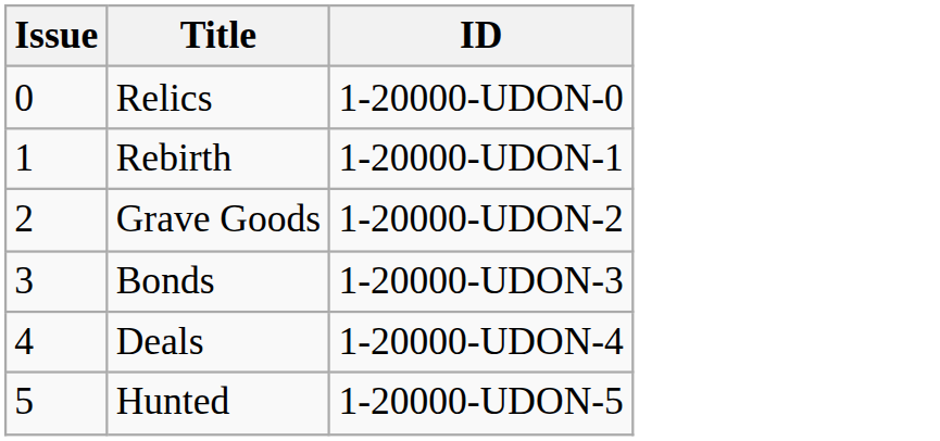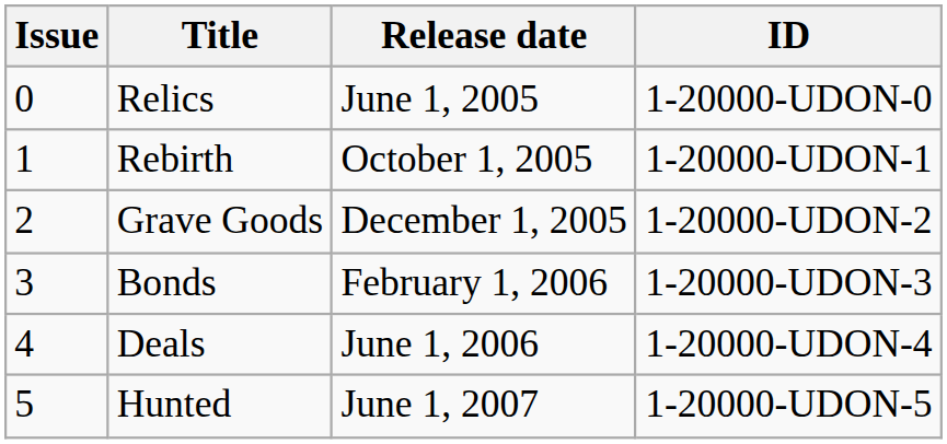 <table class="wikitable">
 <tr>
 <th>Issue</th>
 <th>Title</th>
+<th>Release date</th>
 <th>ID</th>
 </tr>
 <tr>
 <td>0</td>
 <td>Relics</td>
+<td>June 1, 2005</td>
 <td>1-20000-UDON-0</td>
 </tr>
 <tr>
 <td>1</td>
 <td>Rebirth</td>
+<td>October 1, 2005</td>
 <td>1-20000-UDON-1</td>
 </tr>
 <tr>
 <td>2</td>
 <td>Grave Goods</td>
+<td>December 1, 2005</td>
 <td>1-20000-UDON-2</td>
 </tr>
 <tr>
 <td>3</td>
 <td>Bonds</td>
+<td>February 1, 2006</td>
 <td>1-20000-UDON-3</td>
 </tr>
 <tr>
 <td>4</td>
 <td>Deals</td>
+<td>June 1, 2006</td>
 <td>1-20000-UDON-4</td>
 </tr>
 <tr>
 <td>5</td>
 <td>Hunted</td>
+<td>June 1, 2007</td>
 <td>1-20000-UDON-5</td>
 </tr>
 </table>
